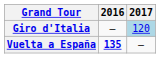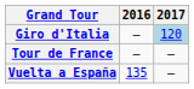 <table class="wikitable plainrowheaders">
 <tr>
 <th scope="col"><a href='#'>Grand Tour</a></th>
 <th scope="col">2016</th>
 <th scope="col">2017</th>
 </tr>
 <tr style="text-align:center;">
 <th scope="row"> <a href='#'>Giro d'Italia</a></th>
 <td>—</td>
 <td style="background: lightblue;"><a href='#'>120</a></td>
 </tr>
 <tr style="text-align:center;">
+<th scope="row"> <a href='#'>Tour de France</a></th>
+<td>—</td>
+<td>—</td>
+</tr>
+<tr style="text-align:center;">
 <th scope="row"> <a href='#'>Vuelta a España</a></th>
-<td><strong><a href='#'>135</a></strong></td>
+<td><a href='#'>135</a></td>
 <td>—</td>
 </tr>
 </table>
